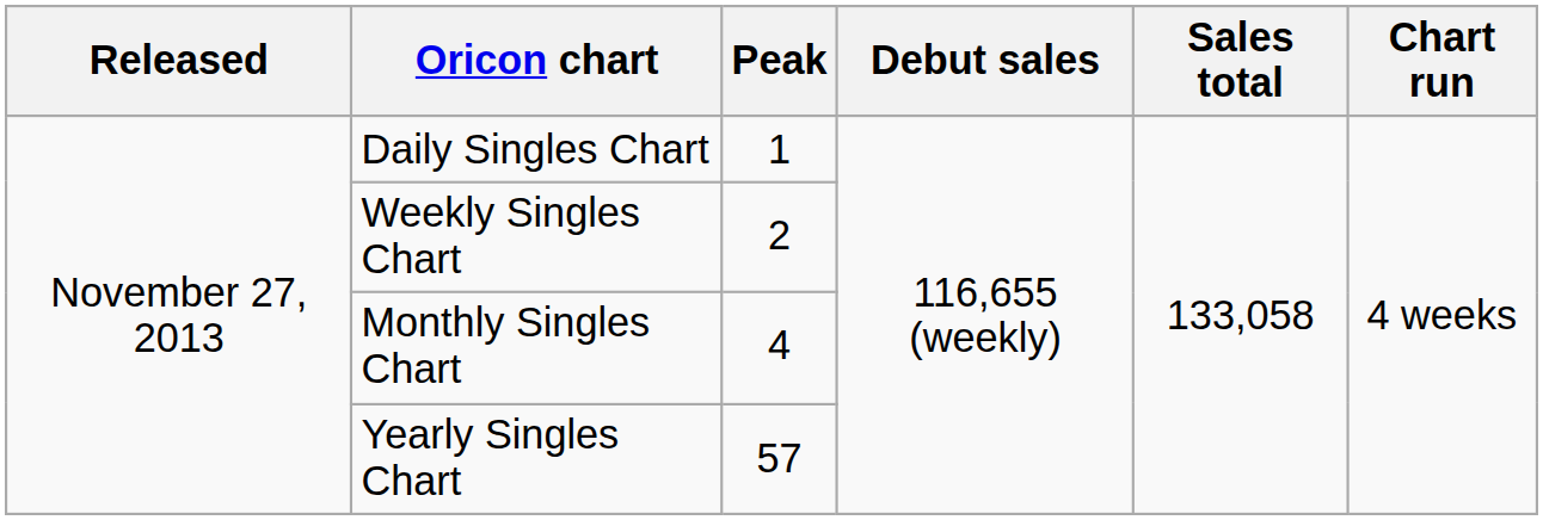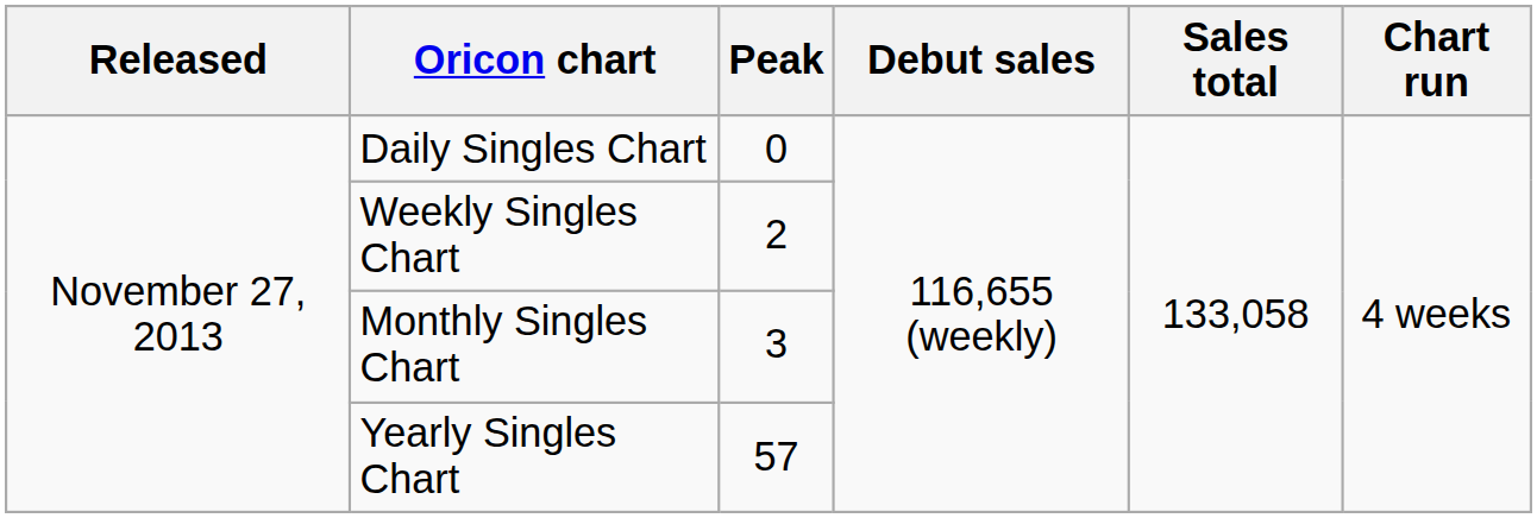 <table class="wikitable" style="width:600px;">
 <tr>
 <th style="text-align:center;">Released</th>
 <th style="text-align:center;"><a href='#'>Oricon</a> chart</th>
 <th style="text-align:center;">Peak</th>
 <th style="text-align:center;">Debut sales</th>
 <th style="text-align:center;">Sales total</th>
 <th style="text-align:center;">Chart run</th>
 </tr>
 <tr>
 <td style="text-align:center;" rowspan="4">November 27, 2013</td>
 <td align="left">Daily Singles Chart</td>
-<td style="text-align:center;">1</td>
+<td style="text-align:center;">0</td>
 <td style="text-align:center;" rowspan="4">116,655 (weekly)</td>
 <td style="text-align:center;" rowspan="4">133,058</td>
 <td style="text-align:center;" rowspan="4">4 weeks</td>
 </tr>
 <tr>
 <td align="left">Weekly Singles Chart</td>
 <td style="text-align:center;">2</td>
 </tr>
 <tr>
 <td align="left">Monthly Singles Chart</td>
-<td style="text-align:center;">4</td>
+<td style="text-align:center;">3</td>
 </tr>
 <tr>
 <td align="left">Yearly Singles Chart</td>
 <td style="text-align:center;">57</td>
 </tr>
 </table>
